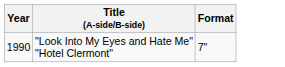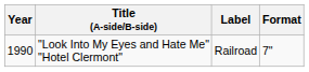 <table class="wikitable">
 <tr>
 <th>Year</th>
 <th>Title <br><small>(A-side/B-side)</small></th>
+<th>Label</th>
 <th>Format</th>
 </tr>
 <tr>
 <td>1990</td>
 <td>"Look Into My Eyes and Hate Me"<br>"Hotel Clermont"</td>
+<td>Railroad</td>
 <td>7"</td>
 </tr>
 </table>
